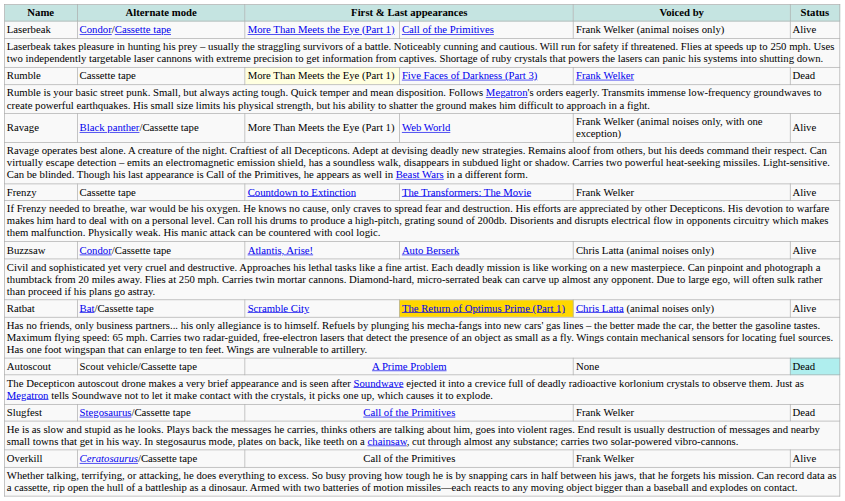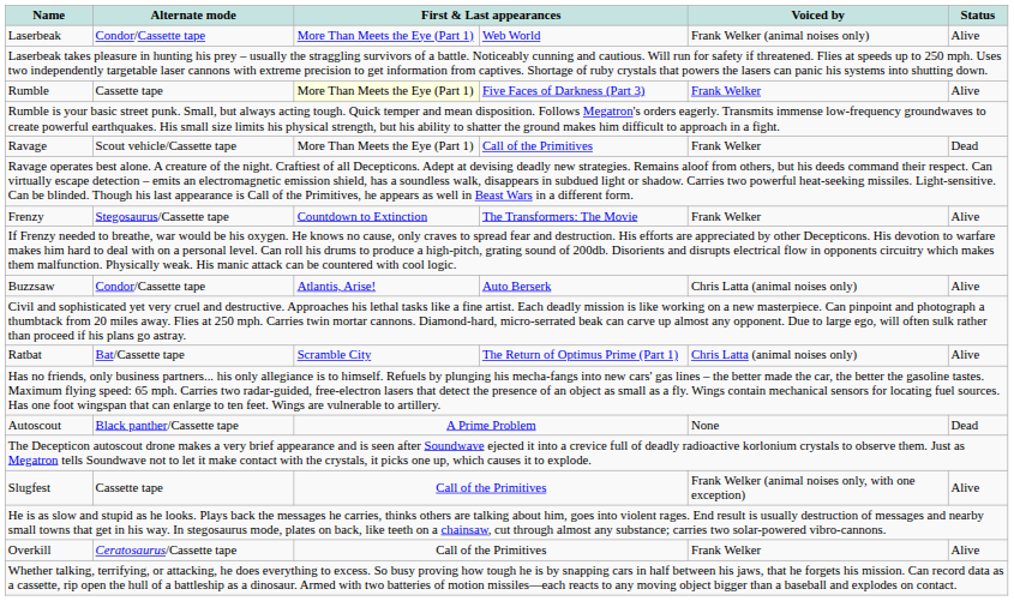 <table class="wikitable">
 <tr>
 <th style="background-color: #C5E4E1">Name</th>
 <th style="background-color: #C5E4E1">Alternate mode</th>
 <th colspan="2" align="center" style="background-color: #C5E4E1">First & Last appearances</th>
 <th style="background-color: #C5E4E1">Voiced by</th>
 <th style="background-color: #C5E4E1">Status</th>
 </tr>
 <tr>
 <td>Laserbeak</td>
 <td><a href='#'>Condor</a>/<a href='#'>Cassette tape</a></td>
 <td><a href='#'>More Than Meets the Eye (Part 1)</a></td>
-<td><a href='#'>Call of the Primitives</a></td>
+<td><a href='#'>Web World</a></td>
 <td>Frank Welker (animal noises only)</td>
 <td>Alive</td>
 </tr>
 <tr>
 <td colspan="6" valign="top">Laserbeak takes pleasure in hunting his prey – usually the straggling survivors of a battle. Noticeably cunning and cautious. Will run for safety if threatened. Flies at speeds up to 250 mph. Uses two independently targetable laser cannons with extreme precision to get information from captives. Shortage of ruby crystals that powers the lasers can panic his systems into shutting down.</td>
 </tr>
 <tr>
 <td>Rumble</td>
 <td>Cassette tape</td>
 <td style="background: lightyellow;">More Than Meets the Eye (Part 1)</td>
 <td><a href='#'>Five Faces of Darkness (Part 3)</a></td>
 <td><a href='#'>Frank Welker</a></td>
-<td>Dead</td>
+<td>Alive</td>
 </tr>
 <tr>
 <td colspan="6" valign="top">Rumble is your basic street punk. Small, but always acting tough. Quick temper and mean disposition. Follows <a href='#'>Megatron</a>'s orders eagerly. Transmits immense low-frequency groundwaves to create powerful earthquakes. His small size limits his physical strength, but his ability to shatter the ground makes him difficult to approach in a fight.</td>
 </tr>
 <tr>
 <td>Ravage</td>
-<td><a href='#'>Black panther</a>/Cassette tape</td>
+<td>Scout vehicle/Cassette tape</td>
 <td>More Than Meets the Eye (Part 1)</td>
-<td><a href='#'>Web World</a></td>
-<td>Frank Welker (animal noises only, with one exception)</td>
-<td>Alive</td>
+<td><a href='#'>Call of the Primitives</a></td>
+<td>Frank Welker</td>
+<td>Dead</td>
 </tr>
 <tr>
 <td colspan="6" valign="top">Ravage operates best alone. A creature of the night. Craftiest of all Decepticons. Adept at devising deadly new strategies. Remains aloof from others, but his deeds command their respect. Can virtually escape detection – emits an electromagnetic emission shield, has a soundless walk, disappears in subdued light or shadow. Carries two powerful heat-seeking missiles. Light-sensitive. Can be blinded. Though his last appearance is Call of the Primitives, he appears as well in <a href='#'>Beast Wars</a> in a different form.</td>
 </tr>
 <tr>
 <td>Frenzy</td>
-<td>Cassette tape</td>
+<td><a href='#'>Stegosaurus</a>/Cassette tape</td>
 <td><a href='#'>Countdown to Extinction</a></td>
 <td><a href='#'>The Transformers: The Movie</a></td>
 <td>Frank Welker</td>
 <td>Alive</td>
 </tr>
 <tr>
 <td colspan="6" valign="top">If Frenzy needed to breathe, war would be his oxygen. He knows no cause, only craves to spread fear and destruction. His efforts are appreciated by other Decepticons. His devotion to warfare makes him hard to deal with on a personal level. Can roll his drums to produce a high-pitch, grating sound of 200db. Disorients and disrupts electrical flow in opponents circuitry which makes them malfunction. Physically weak. His manic attack can be countered with cool logic.</td>
 </tr>
 <tr>
 <td>Buzzsaw</td>
 <td><a href='#'>Condor</a>/Cassette tape</td>
 <td><a href='#'>Atlantis, Arise!</a></td>
 <td><a href='#'>Auto Berserk</a></td>
 <td>Chris Latta (animal noises only)</td>
 <td>Alive</td>
 </tr>
 <tr>
 <td colspan="6" valign="top">Civil and sophisticated yet very cruel and destructive. Approaches his lethal tasks like a fine artist. Each deadly mission is like working on a new masterpiece. Can pinpoint and photograph a thumbtack from 20 miles away. Flies at 250 mph. Carries twin mortar cannons. Diamond-hard, micro-serrated beak can carve up almost any opponent. Due to large ego, will often sulk rather than proceed if his plans go astray.</td>
 </tr>
 <tr>
 <td>Ratbat</td>
 <td><a href='#'>Bat</a>/Cassette tape</td>
 <td><a href='#'>Scramble City</a></td>
-<td style="background: gold;"><a href='#'>The Return of Optimus Prime (Part 1)</a></td>
+<td><a href='#'>The Return of Optimus Prime (Part 1)</a></td>
 <td><a href='#'>Chris Latta</a> (animal noises only)</td>
 <td>Alive</td>
 </tr>
 <tr>
 <td colspan="6" valign="top">Has no friends, only business partners... his only allegiance is to himself. Refuels by plunging his mecha-fangs into new cars' gas lines – the better made the car, the better the gasoline tastes. Maximum flying speed: 65 mph. Carries two radar-guided, free-electron lasers that detect the presence of an object as small as a fly. Wings contain mechanical sensors for locating fuel sources. Has one foot wingspan that can enlarge to ten feet. Wings are vulnerable to artillery.</td>
 </tr>
 <tr>
 <td>Autoscout</td>
-<td>Scout vehicle/Cassette tape</td>
+<td><a href='#'>Black panther</a>/Cassette tape</td>
 <td colspan="2" align="center"><a href='#'>A Prime Problem</a></td>
 <td>None</td>
-<td style="background: paleturquoise;">Dead</td>
+<td>Dead</td>
 </tr>
 <tr>
 <td colspan="6" valign="top">The Decepticon autoscout drone makes a very brief appearance and is seen after <a href='#'>Soundwave</a> ejected it into a crevice full of deadly radioactive korlonium crystals to observe them. Just as <a href='#'>Megatron</a> tells Soundwave not to let it make contact with the crystals, it picks one up, which causes it to explode.</td>
 </tr>
 <tr>
 <td>Slugfest</td>
-<td><a href='#'>Stegosaurus</a>/Cassette tape</td>
+<td>Cassette tape</td>
 <td colspan="2" align="center"><a href='#'>Call of the Primitives</a></td>
-<td>Frank Welker</td>
-<td>Dead</td>
+<td>Frank Welker (animal noises only, with one exception)</td>
+<td>Alive</td>
 </tr>
 <tr>
 <td colspan="6" valign="top">He is as slow and stupid as he looks. Plays back the messages he carries, thinks others are talking about him, goes into violent rages. End result is usually destruction of messages and nearby small towns that get in his way. In stegosaurus mode, plates on back, like teeth on a <a href='#'>chainsaw</a>, cut through almost any substance; carries two solar-powered vibro-cannons.</td>
 </tr>
 <tr>
 <td>Overkill</td>
 <td><em><a href='#'>Ceratosaurus</a></em>/Cassette tape</td>
 <td colspan="2" align="center">Call of the Primitives</td>
 <td>Frank Welker</td>
 <td>Alive</td>
 </tr>
 <tr>
 <td colspan="6" valign="top">Whether talking, terrifying, or attacking, he does everything to excess. So busy proving how tough he is by snapping cars in half between his jaws, that he forgets his mission. Can record data as a cassette, rip open the hull of a battleship as a dinosaur. Armed with two batteries of motion missiles—each reacts to any moving object bigger than a baseball and explodes on contact.</td>
 </tr>
 </table>
